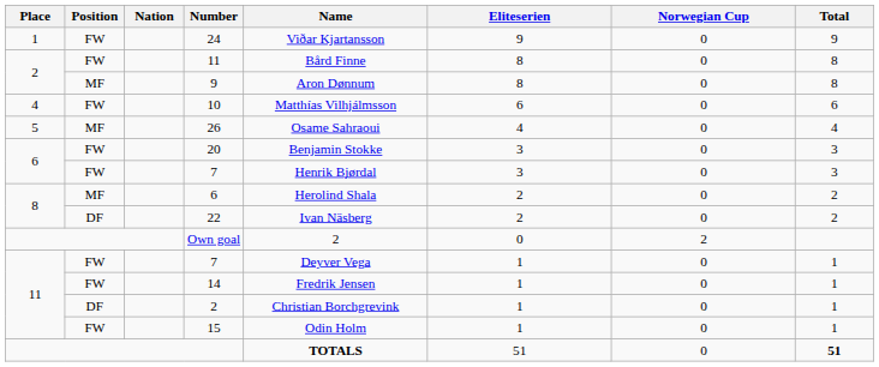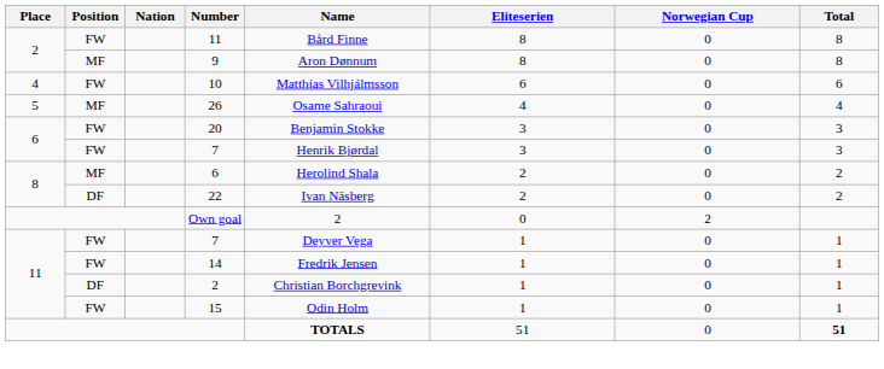 <table class="wikitable" style="font-size: 95%; text-align: center;">
 <tr>
 <th width=60>Place</th>
 <th width=60>Position</th>
 <th width=60>Nation</th>
 <th width=60>Number</th>
 <th width=200>Name</th>
 <th width=200><a href='#'>Eliteserien</a></th>
 <th width=200><a href='#'>Norwegian Cup</a></th>
 <th width=80><strong>Total</strong></th>
-</tr>
-<tr>
-<td>1</td>
-<td>FW</td>
-<td></td>
-<td>24</td>
-<td><a href='#'>Viðar Kjartansson</a></td>
-<td>9</td>
-<td>0</td>
-<td>9</td>
 </tr>
 <tr>
 <td rowspan="2">2</td>
 <td>FW</td>
 <td></td>
 <td>11</td>
 <td><a href='#'>Bård Finne</a></td>
 <td>8</td>
 <td>0</td>
 <td>8</td>
 </tr>
 <tr>
 <td>MF</td>
 <td></td>
 <td>9</td>
 <td><a href='#'>Aron Dønnum</a></td>
 <td>8</td>
 <td>0</td>
 <td>8</td>
 </tr>
 <tr>
 <td>4</td>
 <td>FW</td>
 <td></td>
 <td>10</td>
 <td><a href='#'>Matthías Vilhjálmsson</a></td>
 <td>6</td>
 <td>0</td>
 <td>6</td>
 </tr>
 <tr>
 <td>5</td>
 <td>MF</td>
 <td></td>
 <td>26</td>
 <td><a href='#'>Osame Sahraoui</a></td>
 <td>4</td>
 <td>0</td>
 <td>4</td>
 </tr>
 <tr>
 <td rowspan="2">6</td>
 <td>FW</td>
 <td></td>
 <td>20</td>
 <td><a href='#'>Benjamin Stokke</a></td>
 <td>3</td>
 <td>0</td>
 <td>3</td>
 </tr>
 <tr>
 <td>FW</td>
 <td></td>
 <td>7</td>
 <td><a href='#'>Henrik Bjørdal</a></td>
 <td>3</td>
 <td>0</td>
 <td>3</td>
 </tr>
 <tr>
 <td rowspan="2">8</td>
 <td>MF</td>
 <td></td>
 <td>6</td>
 <td><a href='#'>Herolind Shala</a></td>
 <td>2</td>
 <td>0</td>
 <td>2</td>
 </tr>
 <tr>
 <td>DF</td>
 <td></td>
 <td>22</td>
 <td><a href='#'>Ivan Näsberg</a></td>
 <td>2</td>
 <td>0</td>
 <td>2</td>
 </tr>
 <tr>
 <td colspan="3"></td>
 <td><a href='#'>Own goal</a></td>
 <td>2</td>
 <td>0</td>
 <td>2</td>
 </tr>
 <tr>
 <td rowspan="4">11</td>
 <td>FW</td>
 <td></td>
 <td>7</td>
 <td><a href='#'>Deyver Vega</a></td>
 <td>1</td>
 <td>0</td>
 <td>1</td>
 </tr>
 <tr>
 <td>FW</td>
 <td></td>
 <td>14</td>
 <td><a href='#'>Fredrik Jensen</a></td>
 <td>1</td>
 <td>0</td>
 <td>1</td>
 </tr>
 <tr>
 <td>DF</td>
 <td></td>
 <td>2</td>
 <td><a href='#'>Christian Borchgrevink</a></td>
 <td>1</td>
 <td>0</td>
 <td>1</td>
 </tr>
 <tr>
 <td>FW</td>
 <td></td>
 <td>15</td>
 <td><a href='#'>Odin Holm</a></td>
 <td>1</td>
 <td>0</td>
 <td>1</td>
 </tr>
 <tr>
 <td colspan="4"></td>
 <td><strong>TOTALS</strong></td>
 <td>51</td>
 <td>0</td>
 <td><strong>51</strong></td>
 </tr>
 </table>
